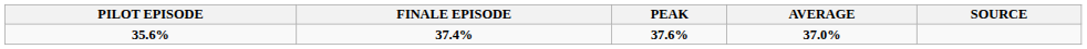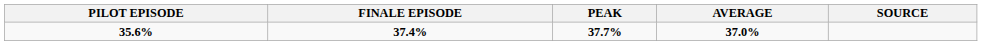 <table class="wikitable" style="text-align:center; background:#f9f9f9; line-height:16px;" width="100%">
 <tr>
 <th>PILOT EPISODE</th>
 <th>FINALE EPISODE</th>
 <th>PEAK</th>
 <th>AVERAGE</th>
 <th>SOURCE</th>
 </tr>
 <tr>
 <td style="text-align:center;"><strong>35.6%</strong></td>
 <td style="text-align:center;"><strong>37.4%</strong></td>
-<td style="text-align:center;"><strong>37.6%</strong></td>
+<td style="text-align:center;"><strong>37.7%</strong></td>
 <td style="text-align:center; color:black;"><strong>37.0%</strong></td>
 <td></td>
 </tr>
 </table>
